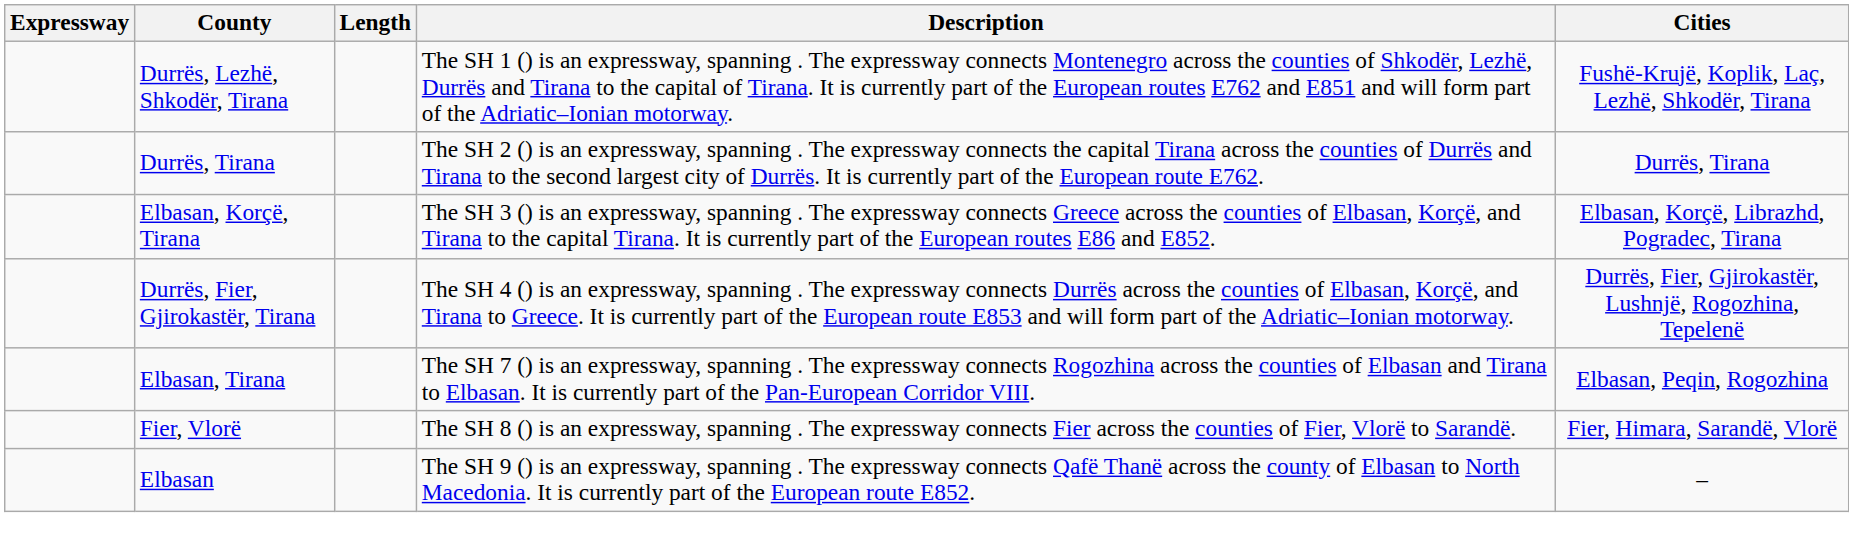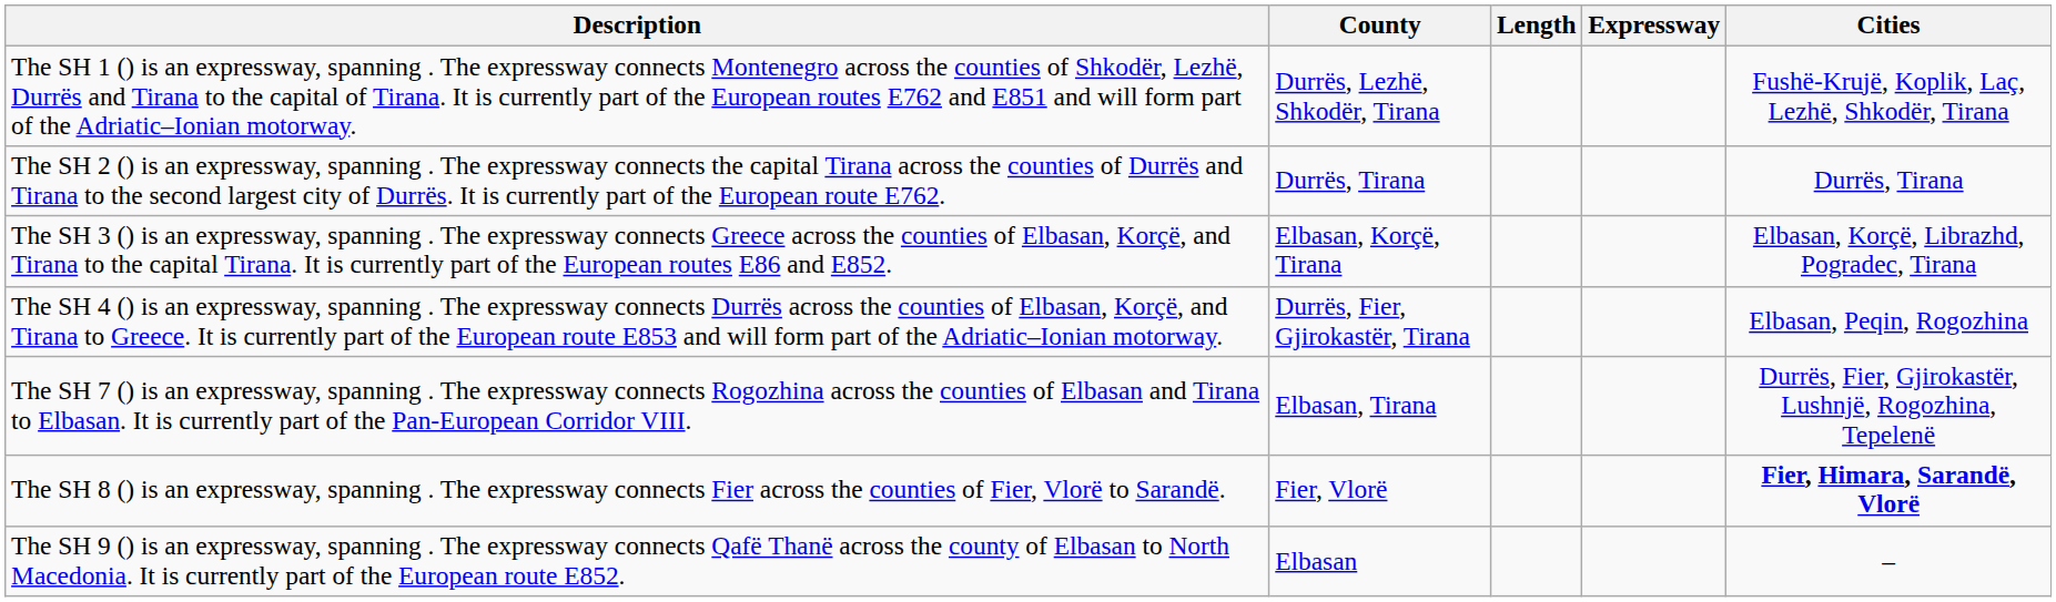 <table class="wikitable" style="margin:auto;">
 <tr>
-<th width=80>Expressway</th>
+<th>Description</th>
 <th>County</th>
 <th>Length</th>
-<th>Description</th>
+<th width=80>Expressway</th>
 <th>Cities</th>
 </tr>
 <tr>
-<td align="center"></td>
+<td>The SH 1 () is an expressway, spanning . The expressway connects <a href='#'>Montenegro</a> across the <a href='#'>counties</a> of <a href='#'>Shkodër</a>, <a href='#'>Lezhë</a>, <a href='#'>Durrës</a> and <a href='#'>Tirana</a> to the capital of <a href='#'>Tirana</a>. It is currently part of the <a href='#'>European routes</a> <a href='#'>E762</a> and <a href='#'>E851</a> and will form part of the <a href='#'>Adriatic–Ionian motorway</a>.</td>
 <td><a href='#'>Durrës</a>, <a href='#'>Lezhë</a>, <a href='#'>Shkodër</a>, <a href='#'>Tirana</a></td>
 <td></td>
-<td>The SH 1 () is an expressway, spanning . The expressway connects <a href='#'>Montenegro</a> across the <a href='#'>counties</a> of <a href='#'>Shkodër</a>, <a href='#'>Lezhë</a>, <a href='#'>Durrës</a> and <a href='#'>Tirana</a> to the capital of <a href='#'>Tirana</a>. It is currently part of the <a href='#'>European routes</a> <a href='#'>E762</a> and <a href='#'>E851</a> and will form part of the <a href='#'>Adriatic–Ionian motorway</a>.</td>
+<td align="center"></td>
 <td align="center"><a href='#'>Fushë-Krujë</a>, <a href='#'>Koplik</a>, <a href='#'>Laç</a>, <a href='#'>Lezhë</a>, <a href='#'>Shkodër</a>, <a href='#'>Tirana</a></td>
 </tr>
 <tr>
-<td align="center"></td>
+<td>The SH 2 () is an expressway, spanning . The expressway connects the capital <a href='#'>Tirana</a> across the <a href='#'>counties</a> of <a href='#'>Durrës</a> and <a href='#'>Tirana</a> to the second largest city of <a href='#'>Durrës</a>. It is currently part of the <a href='#'>European route E762</a>.</td>
 <td><a href='#'>Durrës</a>, <a href='#'>Tirana</a></td>
 <td></td>
-<td>The SH 2 () is an expressway, spanning . The expressway connects the capital <a href='#'>Tirana</a> across the <a href='#'>counties</a> of <a href='#'>Durrës</a> and <a href='#'>Tirana</a> to the second largest city of <a href='#'>Durrës</a>. It is currently part of the <a href='#'>European route E762</a>.</td>
+<td align="center"></td>
 <td align="center"><a href='#'>Durrës</a>, <a href='#'>Tirana</a></td>
 </tr>
 <tr>
-<td align="center"></td>
+<td>The SH 3 () is an expressway, spanning . The expressway connects <a href='#'>Greece</a> across the <a href='#'>counties</a> of <a href='#'>Elbasan</a>, <a href='#'>Korçë</a>, and <a href='#'>Tirana</a> to the capital <a href='#'>Tirana</a>. It is currently part of the <a href='#'>European routes</a> <a href='#'>E86</a> and <a href='#'>E852</a>.</td>
 <td><a href='#'>Elbasan</a>, <a href='#'>Korçë</a>, <a href='#'>Tirana</a></td>
 <td></td>
-<td>The SH 3 () is an expressway, spanning . The expressway connects <a href='#'>Greece</a> across the <a href='#'>counties</a> of <a href='#'>Elbasan</a>, <a href='#'>Korçë</a>, and <a href='#'>Tirana</a> to the capital <a href='#'>Tirana</a>. It is currently part of the <a href='#'>European routes</a> <a href='#'>E86</a> and <a href='#'>E852</a>.</td>
+<td align="center"></td>
 <td align="center"><a href='#'>Elbasan</a>, <a href='#'>Korçë</a>, <a href='#'>Librazhd</a>, <a href='#'>Pogradec</a>, <a href='#'>Tirana</a></td>
 </tr>
 <tr>
-<td align="center"></td>
+<td>The SH 4 () is an expressway, spanning . The expressway connects <a href='#'>Durrës</a> across the <a href='#'>counties</a> of <a href='#'>Elbasan</a>, <a href='#'>Korçë</a>, and <a href='#'>Tirana</a> to <a href='#'>Greece</a>. It is currently part of the <a href='#'>European route E853</a> and will form part of the <a href='#'>Adriatic–Ionian motorway</a>.</td>
 <td><a href='#'>Durrës</a>, <a href='#'>Fier</a>, <a href='#'>Gjirokastër</a>, <a href='#'>Tirana</a></td>
 <td></td>
-<td>The SH 4 () is an expressway, spanning . The expressway connects <a href='#'>Durrës</a> across the <a href='#'>counties</a> of <a href='#'>Elbasan</a>, <a href='#'>Korçë</a>, and <a href='#'>Tirana</a> to <a href='#'>Greece</a>. It is currently part of the <a href='#'>European route E853</a> and will form part of the <a href='#'>Adriatic–Ionian motorway</a>.</td>
+<td align="center"></td>
+<td align="center"><a href='#'>Elbasan</a>, <a href='#'>Peqin</a>, <a href='#'>Rogozhina</a></td>
+</tr>
+<tr>
+<td>The SH 7 () is an expressway, spanning . The expressway connects <a href='#'>Rogozhina</a> across the <a href='#'>counties</a> of <a href='#'>Elbasan</a> and <a href='#'>Tirana</a> to <a href='#'>Elbasan</a>. It is currently part of the <a href='#'>Pan-European Corridor VIII</a>.</td>
+<td><a href='#'>Elbasan</a>, <a href='#'>Tirana</a></td>
+<td></td>
+<td align="center"></td>
 <td align="center"><a href='#'>Durrës</a>, <a href='#'>Fier</a>, <a href='#'>Gjirokastër</a>, <a href='#'>Lushnjë</a>, <a href='#'>Rogozhina</a>, <a href='#'>Tepelenë</a></td>
 </tr>
 <tr>
+<td>The SH 8 () is an expressway, spanning . The expressway connects <a href='#'>Fier</a> across the <a href='#'>counties</a> of <a href='#'>Fier</a>, <a href='#'>Vlorë</a> to <a href='#'>Sarandë</a>.</td>
+<td><a href='#'>Fier</a>, <a href='#'>Vlorë</a></td>
+<td></td>
 <td align="center"></td>
-<td><a href='#'>Elbasan</a>, <a href='#'>Tirana</a></td>
-<td></td>
-<td>The SH 7 () is an expressway, spanning . The expressway connects <a href='#'>Rogozhina</a> across the <a href='#'>counties</a> of <a href='#'>Elbasan</a> and <a href='#'>Tirana</a> to <a href='#'>Elbasan</a>. It is currently part of the <a href='#'>Pan-European Corridor VIII</a>.</td>
-<td align="center"><a href='#'>Elbasan</a>, <a href='#'>Peqin</a>, <a href='#'>Rogozhina</a></td>
+<td align="center"><strong><a href='#'>Fier</a>, <a href='#'>Himara</a>, <a href='#'>Sarandë</a>, <a href='#'>Vlorë</a></strong></td>
 </tr>
 <tr>
-<td align="center"></td>
-<td><a href='#'>Fier</a>, <a href='#'>Vlorë</a></td>
-<td></td>
-<td>The SH 8 () is an expressway, spanning . The expressway connects <a href='#'>Fier</a> across the <a href='#'>counties</a> of <a href='#'>Fier</a>, <a href='#'>Vlorë</a> to <a href='#'>Sarandë</a>.</td>
-<td align="center"><a href='#'>Fier</a>, <a href='#'>Himara</a>, <a href='#'>Sarandë</a>, <a href='#'>Vlorë</a></td>
-</tr>
-<tr>
-<td align="center"></td>
+<td>The SH 9 () is an expressway, spanning . The expressway connects <a href='#'>Qafë Thanë</a> across the <a href='#'>county</a> of <a href='#'>Elbasan</a> to <a href='#'>North Macedonia</a>. It is currently part of the <a href='#'>European route E852</a>.</td>
 <td><a href='#'>Elbasan</a></td>
 <td></td>
-<td>The SH 9 () is an expressway, spanning . The expressway connects <a href='#'>Qafë Thanë</a> across the <a href='#'>county</a> of <a href='#'>Elbasan</a> to <a href='#'>North Macedonia</a>. It is currently part of the <a href='#'>European route E852</a>.</td>
+<td align="center"></td>
 <td align="center">–</td>
 </tr>
 </table>
